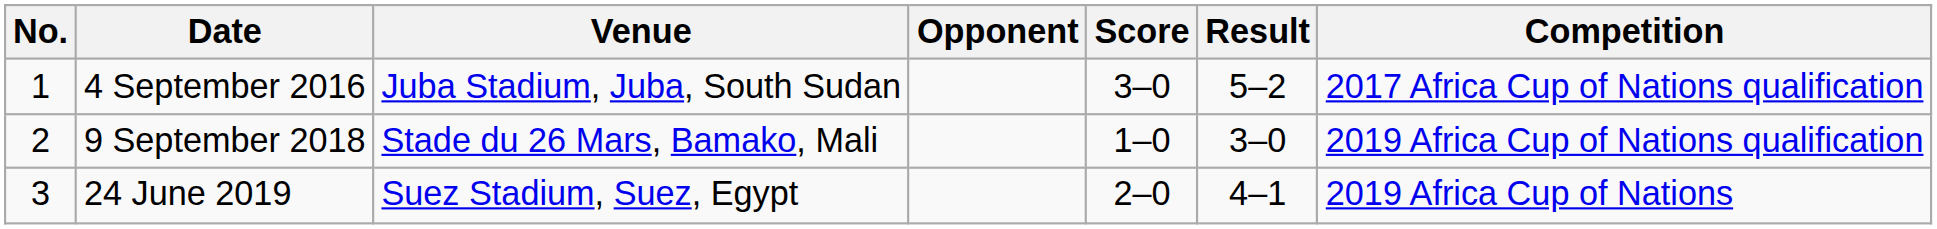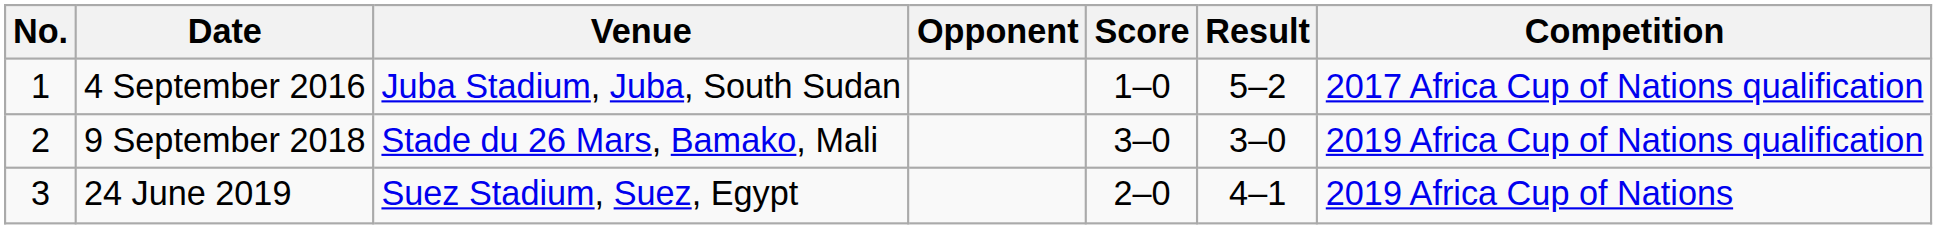 <table class="wikitable sortable">
 <tr>
 <th scope="col">No.</th>
 <th scope="col">Date</th>
 <th scope="col">Venue</th>
 <th scope="col">Opponent</th>
 <th scope="col">Score</th>
 <th scope="col">Result</th>
 <th scope="col">Competition</th>
 </tr>
 <tr>
 <td align="center">1</td>
 <td>4 September 2016</td>
 <td><a href='#'>Juba Stadium</a>, <a href='#'>Juba</a>, South Sudan</td>
 <td></td>
-<td align="center">3–0</td>
+<td align="center">1–0</td>
 <td align="center">5–2</td>
 <td><a href='#'>2017 Africa Cup of Nations qualification</a></td>
 </tr>
 <tr>
 <td align="center">2</td>
 <td>9 September 2018</td>
 <td><a href='#'>Stade du 26 Mars</a>, <a href='#'>Bamako</a>, Mali</td>
 <td></td>
-<td align="center">1–0</td>
+<td align="center">3–0</td>
 <td align="center">3–0</td>
 <td><a href='#'>2019 Africa Cup of Nations qualification</a></td>
 </tr>
 <tr>
 <td align="center">3</td>
 <td>24 June 2019</td>
 <td><a href='#'>Suez Stadium</a>, <a href='#'>Suez</a>, Egypt</td>
 <td></td>
 <td align="center">2–0</td>
 <td align="center">4–1</td>
 <td><a href='#'>2019 Africa Cup of Nations</a></td>
 </tr>
 </table>
